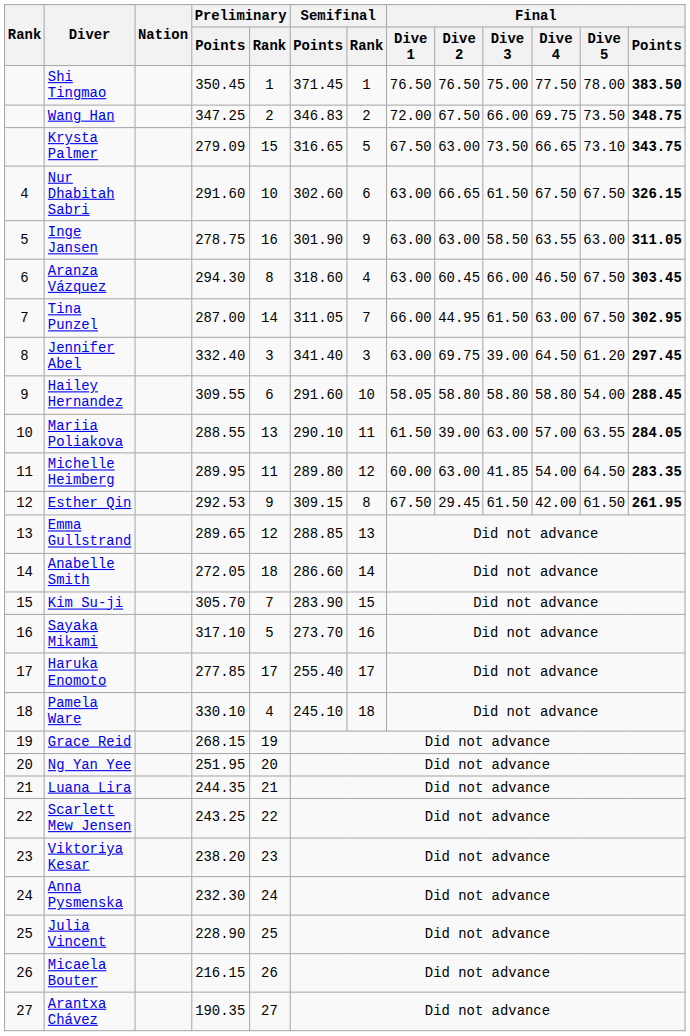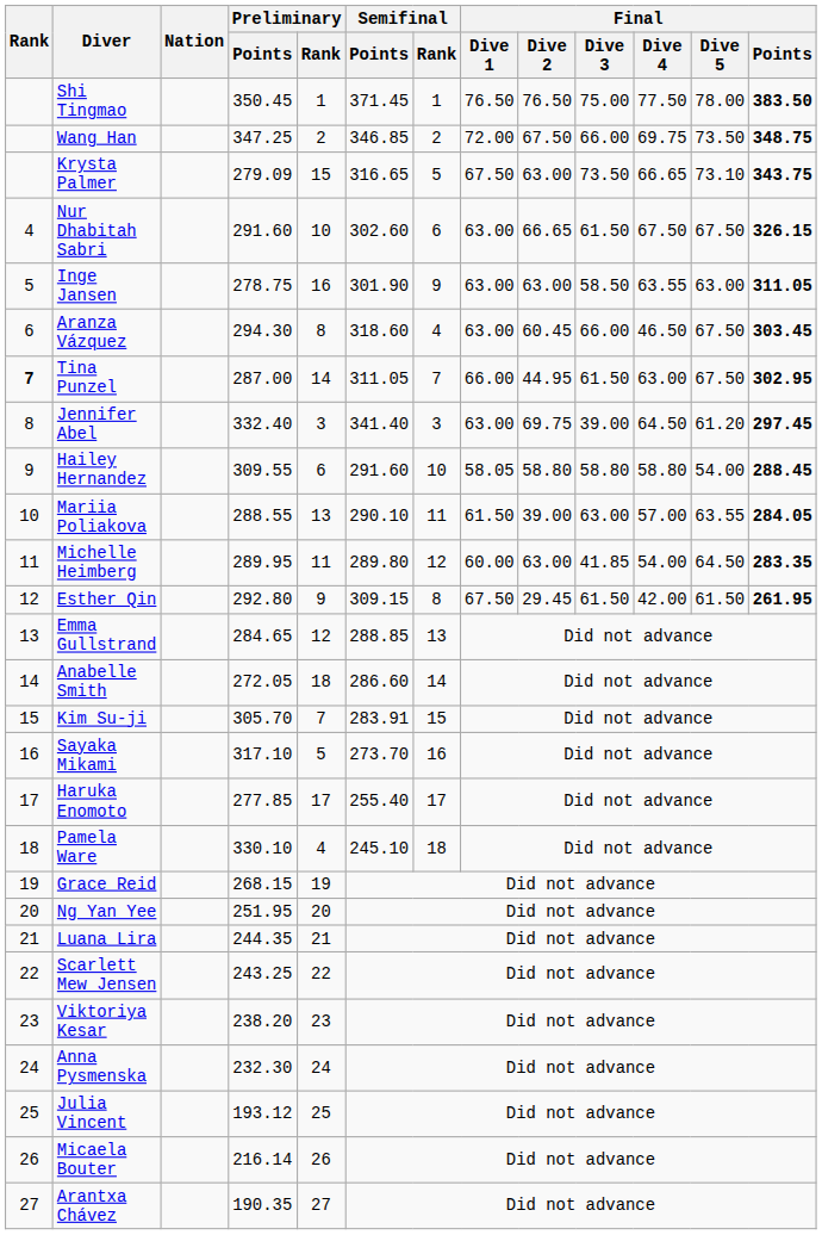 <table class="wikitable sortable" style="text-align:center">
 <tr>
 <th rowspan=2 data-sort-type=number>Rank</th>
 <th rowspan=2>Diver</th>
 <th rowspan=2>Nation</th>
 <th colspan=2>Preliminary</th>
 <th colspan=2>Semifinal</th>
 <th colspan=6>Final</th>
 </tr>
 <tr>
 <th>Points</th>
 <th>Rank</th>
 <th>Points</th>
 <th>Rank</th>
 <th>Dive 1</th>
 <th>Dive 2</th>
 <th>Dive 3</th>
 <th>Dive 4</th>
 <th>Dive 5</th>
 <th>Points</th>
 </tr>
 <tr>
 <td></td>
 <td align=left><a href='#'>Shi Tingmao</a></td>
 <td align=left></td>
 <td>350.45</td>
 <td>1</td>
 <td>371.45</td>
 <td>1</td>
 <td>76.50</td>
 <td>76.50</td>
 <td>75.00</td>
 <td>77.50</td>
 <td>78.00</td>
 <td><strong>383.50</strong></td>
 </tr>
 <tr>
 <td></td>
 <td align=left><a href='#'>Wang Han</a></td>
 <td align=left></td>
 <td>347.25</td>
 <td>2</td>
-<td>346.83</td>
+<td>346.85</td>
 <td>2</td>
 <td>72.00</td>
 <td>67.50</td>
 <td>66.00</td>
 <td>69.75</td>
 <td>73.50</td>
 <td><strong>348.75</strong></td>
 </tr>
 <tr>
 <td></td>
 <td align=left><a href='#'>Krysta Palmer</a></td>
 <td align=left></td>
 <td>279.09</td>
 <td>15</td>
 <td>316.65</td>
 <td>5</td>
 <td>67.50</td>
 <td>63.00</td>
 <td>73.50</td>
 <td>66.65</td>
 <td>73.10</td>
 <td><strong>343.75</strong></td>
 </tr>
 <tr>
 <td>4</td>
 <td align=left><a href='#'>Nur Dhabitah Sabri</a></td>
 <td align=left></td>
 <td>291.60</td>
 <td>10</td>
 <td>302.60</td>
 <td>6</td>
 <td>63.00</td>
 <td>66.65</td>
 <td>61.50</td>
 <td>67.50</td>
 <td>67.50</td>
 <td><strong>326.15</strong></td>
 </tr>
 <tr>
 <td>5</td>
 <td align=left><a href='#'>Inge Jansen</a></td>
 <td align=left></td>
 <td>278.75</td>
 <td>16</td>
 <td>301.90</td>
 <td>9</td>
 <td>63.00</td>
 <td>63.00</td>
 <td>58.50</td>
 <td>63.55</td>
 <td>63.00</td>
 <td><strong>311.05</strong></td>
 </tr>
 <tr>
 <td>6</td>
 <td align=left><a href='#'>Aranza Vázquez</a></td>
 <td align=left></td>
 <td>294.30</td>
 <td>8</td>
 <td>318.60</td>
 <td>4</td>
 <td>63.00</td>
 <td>60.45</td>
 <td>66.00</td>
 <td>46.50</td>
 <td>67.50</td>
 <td><strong>303.45</strong></td>
 </tr>
 <tr>
-<td>7</td>
+<td><strong>7</strong></td>
 <td align=left><a href='#'>Tina Punzel</a></td>
 <td align=left></td>
 <td>287.00</td>
 <td>14</td>
 <td>311.05</td>
 <td>7</td>
 <td>66.00</td>
 <td>44.95</td>
 <td>61.50</td>
 <td>63.00</td>
 <td>67.50</td>
 <td><strong>302.95</strong></td>
 </tr>
 <tr>
 <td>8</td>
 <td align=left><a href='#'>Jennifer Abel</a></td>
 <td align=left></td>
 <td>332.40</td>
 <td>3</td>
 <td>341.40</td>
 <td>3</td>
 <td>63.00</td>
 <td>69.75</td>
 <td>39.00</td>
 <td>64.50</td>
 <td>61.20</td>
 <td><strong>297.45</strong></td>
 </tr>
 <tr>
 <td>9</td>
 <td align=left><a href='#'>Hailey Hernandez</a></td>
 <td align=left></td>
 <td>309.55</td>
 <td>6</td>
 <td>291.60</td>
 <td>10</td>
 <td>58.05</td>
 <td>58.80</td>
 <td>58.80</td>
 <td>58.80</td>
 <td>54.00</td>
 <td><strong>288.45</strong></td>
 </tr>
 <tr>
 <td>10</td>
 <td align=left><a href='#'>Mariia Poliakova</a></td>
 <td align=left></td>
 <td>288.55</td>
 <td>13</td>
 <td>290.10</td>
 <td>11</td>
 <td>61.50</td>
 <td>39.00</td>
 <td>63.00</td>
 <td>57.00</td>
 <td>63.55</td>
 <td><strong>284.05</strong></td>
 </tr>
 <tr>
 <td>11</td>
 <td align=left><a href='#'>Michelle Heimberg</a></td>
 <td align=left></td>
 <td>289.95</td>
 <td>11</td>
 <td>289.80</td>
 <td>12</td>
 <td>60.00</td>
 <td>63.00</td>
 <td>41.85</td>
 <td>54.00</td>
 <td>64.50</td>
 <td><strong>283.35</strong></td>
 </tr>
 <tr>
 <td>12</td>
 <td align=left><a href='#'>Esther Qin</a></td>
 <td align=left></td>
-<td>292.53</td>
+<td>292.80</td>
 <td>9</td>
 <td>309.15</td>
 <td>8</td>
 <td>67.50</td>
 <td>29.45</td>
 <td>61.50</td>
 <td>42.00</td>
 <td>61.50</td>
 <td><strong>261.95</strong></td>
 </tr>
 <tr>
 <td>13</td>
 <td align=left><a href='#'>Emma Gullstrand</a></td>
 <td align=left></td>
-<td>289.65</td>
+<td>284.65</td>
 <td>12</td>
 <td>288.85</td>
 <td>13</td>
 <td colspan="6">Did not advance</td>
 </tr>
 <tr>
 <td>14</td>
 <td align=left><a href='#'>Anabelle Smith</a></td>
 <td align=left></td>
 <td>272.05</td>
 <td>18</td>
 <td>286.60</td>
 <td>14</td>
 <td colspan="6">Did not advance</td>
 </tr>
 <tr>
 <td>15</td>
 <td align=left><a href='#'>Kim Su-ji</a></td>
 <td align=left></td>
 <td>305.70</td>
 <td>7</td>
-<td>283.90</td>
+<td>283.91</td>
 <td>15</td>
 <td colspan="6">Did not advance</td>
 </tr>
 <tr>
 <td>16</td>
 <td align=left><a href='#'>Sayaka Mikami</a></td>
 <td align=left></td>
 <td>317.10</td>
 <td>5</td>
 <td>273.70</td>
 <td>16</td>
 <td colspan="6">Did not advance</td>
 </tr>
 <tr>
 <td>17</td>
 <td align=left><a href='#'>Haruka Enomoto</a></td>
 <td align=left></td>
 <td>277.85</td>
 <td>17</td>
 <td>255.40</td>
 <td>17</td>
 <td colspan="6">Did not advance</td>
 </tr>
 <tr>
 <td>18</td>
 <td align=left><a href='#'>Pamela Ware</a></td>
 <td align=left></td>
 <td>330.10</td>
 <td>4</td>
 <td>245.10</td>
 <td>18</td>
 <td colspan="6">Did not advance</td>
 </tr>
 <tr>
 <td>19</td>
 <td align=left><a href='#'>Grace Reid</a></td>
 <td align=left></td>
 <td>268.15</td>
 <td>19</td>
 <td colspan="8">Did not advance</td>
 </tr>
 <tr>
 <td>20</td>
 <td align=left><a href='#'>Ng Yan Yee</a></td>
 <td align=left></td>
 <td>251.95</td>
 <td>20</td>
 <td colspan="8">Did not advance</td>
 </tr>
 <tr>
 <td>21</td>
 <td align=left><a href='#'>Luana Lira</a></td>
 <td align=left></td>
 <td>244.35</td>
 <td>21</td>
 <td colspan="8">Did not advance</td>
 </tr>
 <tr>
 <td>22</td>
 <td align=left><a href='#'>Scarlett Mew Jensen</a></td>
 <td align=left></td>
 <td>243.25</td>
 <td>22</td>
 <td colspan="8">Did not advance</td>
 </tr>
 <tr>
 <td>23</td>
 <td align=left><a href='#'>Viktoriya Kesar</a></td>
 <td align=left></td>
 <td>238.20</td>
 <td>23</td>
 <td colspan="8">Did not advance</td>
 </tr>
 <tr>
 <td>24</td>
 <td align=left><a href='#'>Anna Pysmenska</a></td>
 <td align=left></td>
 <td>232.30</td>
 <td>24</td>
 <td colspan="8">Did not advance</td>
 </tr>
 <tr>
 <td>25</td>
 <td align=left><a href='#'>Julia Vincent</a></td>
 <td align=left></td>
-<td>228.90</td>
+<td>193.12</td>
 <td>25</td>
 <td colspan="8">Did not advance</td>
 </tr>
 <tr>
 <td>26</td>
 <td align=left><a href='#'>Micaela Bouter</a></td>
 <td align=left></td>
-<td>216.15</td>
+<td>216.14</td>
 <td>26</td>
 <td colspan="8">Did not advance</td>
 </tr>
 <tr>
 <td>27</td>
 <td align=left><a href='#'>Arantxa Chávez</a></td>
 <td align=left></td>
 <td>190.35</td>
 <td>27</td>
 <td colspan="8">Did not advance</td>
 </tr>
 </table>
